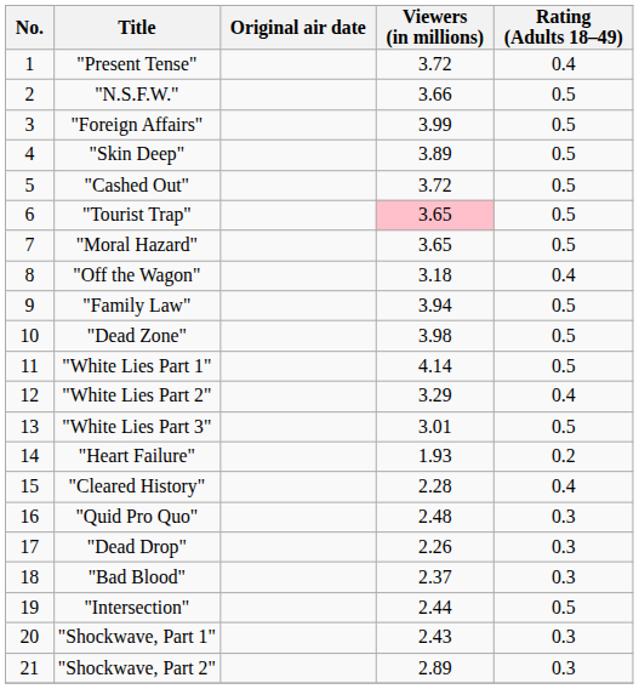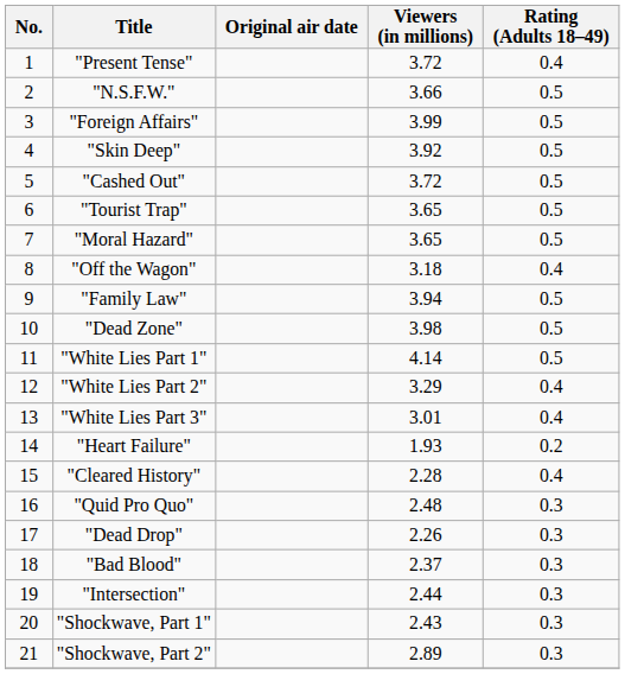 <table class="wikitable" style="text-align:center;">
 <tr>
 <th style="padding: 0px 8px">No.</th>
 <th style="padding: 0px 8px">Title</th>
 <th style="padding: 0px 8px">Original air date</th>
 <th style="padding: 0px 8px">Viewers<br>(in millions)</th>
 <th style="padding: 0px 8px">Rating<br>(Adults 18–49)</th>
 </tr>
 <tr>
 <td>1</td>
 <td>"Present Tense"</td>
 <td></td>
 <td>3.72</td>
 <td>0.4</td>
 </tr>
 <tr>
 <td>2</td>
 <td>"N.S.F.W."</td>
 <td></td>
 <td>3.66</td>
 <td>0.5</td>
 </tr>
 <tr>
 <td>3</td>
 <td>"Foreign Affairs"</td>
 <td></td>
 <td>3.99</td>
 <td>0.5</td>
 </tr>
 <tr>
 <td>4</td>
 <td>"Skin Deep"</td>
 <td></td>
-<td>3.89</td>
+<td>3.92</td>
 <td>0.5</td>
 </tr>
 <tr>
 <td>5</td>
 <td>"Cashed Out"</td>
 <td></td>
 <td>3.72</td>
 <td>0.5</td>
 </tr>
 <tr>
 <td>6</td>
 <td>"Tourist Trap"</td>
 <td></td>
-<td style="background: pink;">3.65</td>
+<td>3.65</td>
 <td>0.5</td>
 </tr>
 <tr>
 <td>7</td>
 <td>"Moral Hazard"</td>
 <td></td>
 <td>3.65</td>
 <td>0.5</td>
 </tr>
 <tr>
 <td>8</td>
 <td>"Off the Wagon"</td>
 <td></td>
 <td>3.18</td>
 <td>0.4</td>
 </tr>
 <tr>
 <td>9</td>
 <td>"Family Law"</td>
 <td></td>
 <td>3.94</td>
 <td>0.5</td>
 </tr>
 <tr>
 <td>10</td>
 <td>"Dead Zone"</td>
 <td></td>
 <td>3.98</td>
 <td>0.5</td>
 </tr>
 <tr>
 <td>11</td>
 <td>"White Lies Part 1"</td>
 <td></td>
 <td>4.14</td>
 <td>0.5</td>
 </tr>
 <tr>
 <td>12</td>
 <td>"White Lies Part 2"</td>
 <td></td>
 <td>3.29</td>
 <td>0.4</td>
 </tr>
 <tr>
 <td>13</td>
 <td>"White Lies Part 3"</td>
 <td></td>
 <td>3.01</td>
-<td>0.5</td>
+<td>0.4</td>
 </tr>
 <tr>
 <td>14</td>
 <td>"Heart Failure"</td>
 <td></td>
 <td>1.93</td>
 <td>0.2</td>
 </tr>
 <tr>
 <td>15</td>
 <td>"Cleared History"</td>
 <td></td>
 <td>2.28</td>
 <td>0.4</td>
 </tr>
 <tr>
 <td>16</td>
 <td>"Quid Pro Quo"</td>
 <td></td>
 <td>2.48</td>
 <td>0.3</td>
 </tr>
 <tr>
 <td>17</td>
 <td>"Dead Drop"</td>
 <td></td>
 <td>2.26</td>
 <td>0.3</td>
 </tr>
 <tr>
 <td>18</td>
 <td>"Bad Blood"</td>
 <td></td>
 <td>2.37</td>
 <td>0.3</td>
 </tr>
 <tr>
 <td>19</td>
 <td>"Intersection"</td>
 <td></td>
 <td>2.44</td>
-<td>0.5</td>
+<td>0.3</td>
 </tr>
 <tr>
 <td>20</td>
 <td>"Shockwave, Part 1"</td>
 <td></td>
 <td>2.43</td>
 <td>0.3</td>
 </tr>
 <tr>
 <td>21</td>
 <td>"Shockwave, Part 2"</td>
 <td></td>
 <td>2.89</td>
 <td>0.3</td>
 </tr>
 <tr>
 </tr>
 </table>
